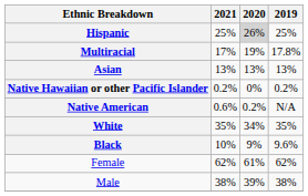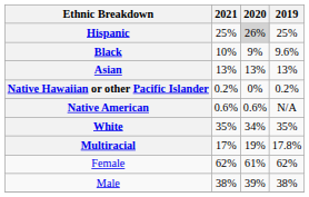 <table class="wikitable" style="text-align:center; float:right; font-size:85%; margin-left:2em; margin:auto;">
 <tr>
 <th><strong>Ethnic Breakdown</strong></th>
 <th><strong>2021</strong></th>
 <th><strong>2020</strong></th>
 <th><strong>2019</strong></th>
 </tr>
 <tr>
 <th><a href='#'>Hispanic</a></th>
 <td>25%</td>
 <td style="background: lightgrey;">26%</td>
 <td>25%</td>
 </tr>
 <tr>
-<th><a href='#'>Multiracial</a></th>
-<td>17%</td>
-<td>19%</td>
-<td>17.8%</td>
+<th><a href='#'>Black</a></th>
+<td>10%</td>
+<td>9%</td>
+<td>9.6%</td>
 </tr>
 <tr>
 <th><a href='#'>Asian</a></th>
 <td>13%</td>
 <td>13%</td>
 <td>13%</td>
 </tr>
 <tr>
 <th><a href='#'>Native Hawaiian</a> or other <a href='#'>Pacific Islander</a></th>
 <td>0.2%</td>
 <td>0%</td>
 <td>0.2%</td>
 </tr>
 <tr>
 <th><a href='#'>Native American</a></th>
 <td>0.6%</td>
-<td>0.2%</td>
+<td>0.6%</td>
 <td>N/A</td>
 </tr>
 <tr>
 <th><a href='#'>White</a></th>
 <td>35%</td>
 <td>34%</td>
 <td>35%</td>
 </tr>
 <tr>
-<th><a href='#'>Black</a></th>
-<td>10%</td>
-<td>9%</td>
-<td>9.6%</td>
+<th><a href='#'>Multiracial</a></th>
+<td>17%</td>
+<td>19%</td>
+<td>17.8%</td>
 </tr>
 <tr>
 <td><a href='#'>Female</a></td>
 <td>62%</td>
 <td>61%</td>
 <td>62%</td>
 </tr>
 <tr>
 <td><a href='#'>Male</a></td>
 <td>38%</td>
 <td>39%</td>
 <td>38%</td>
 </tr>
 <tr>
 </tr>
 </table>
